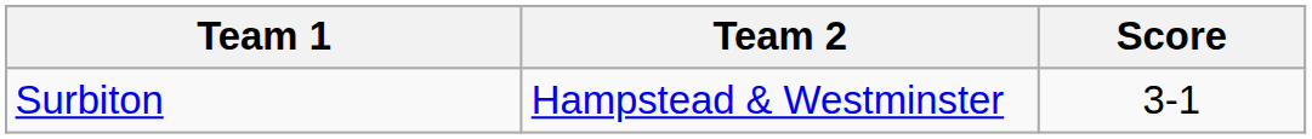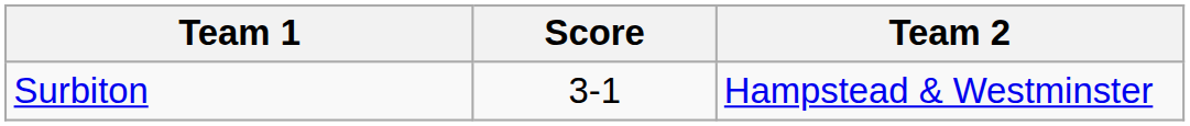 <table class="wikitable" style="font-size: 100%">
 <tr>
 <th width=200>Team 1</th>
+<th width=100>Score</th>
 <th width=200>Team 2</th>
-<th width=100>Score</th>
 </tr>
 <tr>
 <td><a href='#'>Surbiton</a></td>
+<td align=center>3-1</td>
 <td><a href='#'>Hampstead & Westminster</a></td>
-<td align=center>3-1</td>
 </tr>
 </table>
